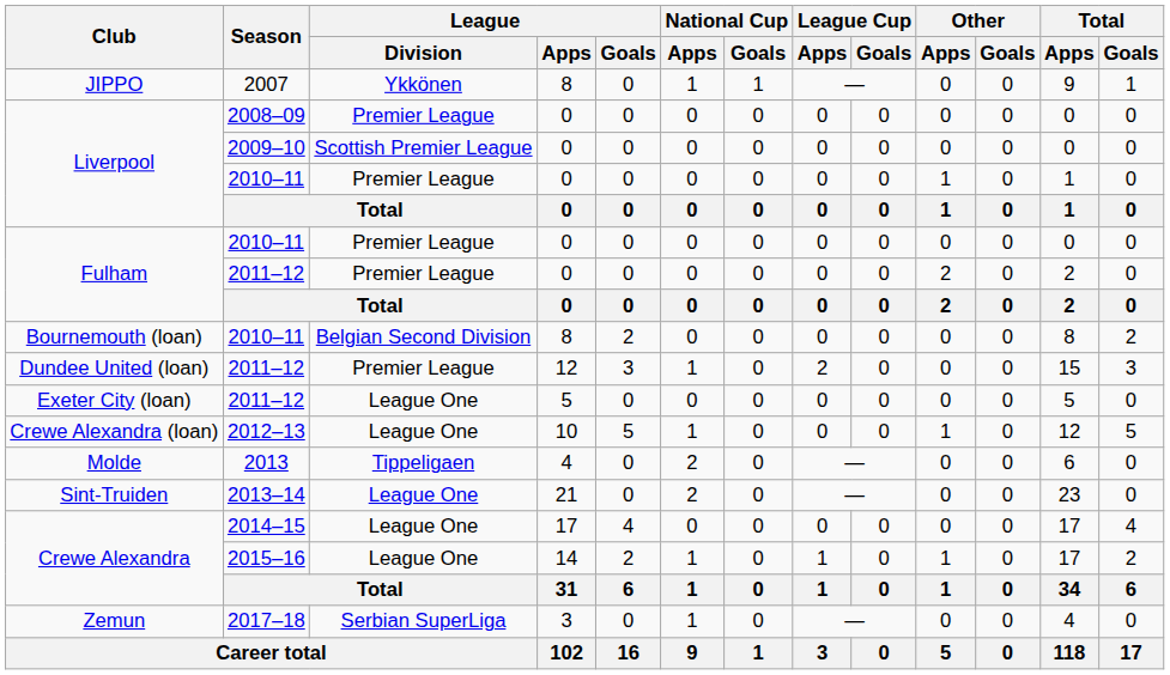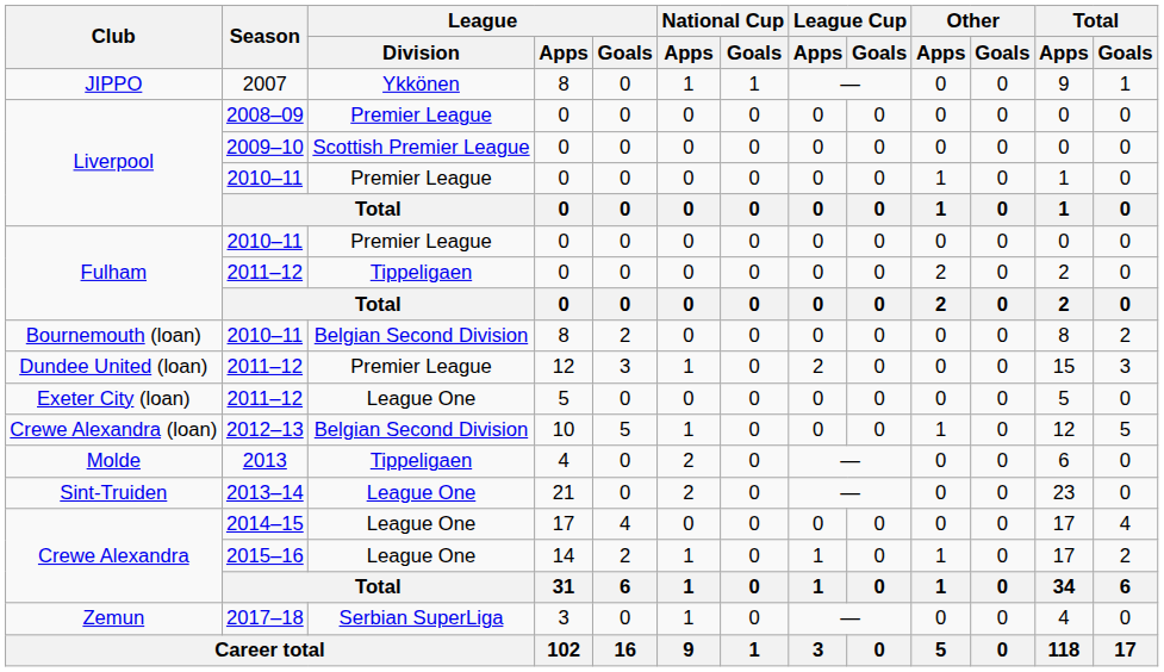 <table class="wikitable" style="text-align:center">
 <tr>
 <th rowspan="2">Club</th>
 <th rowspan="2">Season</th>
 <th colspan="3">League</th>
 <th colspan="2">National Cup</th>
 <th colspan="2">League Cup</th>
 <th colspan="2">Other</th>
 <th colspan="2">Total</th>
 </tr>
 <tr>
 <th>Division</th>
 <th>Apps</th>
 <th>Goals</th>
 <th>Apps</th>
 <th>Goals</th>
 <th>Apps</th>
 <th>Goals</th>
 <th>Apps</th>
 <th>Goals</th>
 <th>Apps</th>
 <th>Goals</th>
 </tr>
 <tr>
 <td><a href='#'>JIPPO</a></td>
 <td>2007</td>
 <td><a href='#'>Ykkönen</a></td>
 <td>8</td>
 <td>0</td>
 <td>1</td>
 <td>1</td>
 <td colspan="2">—</td>
 <td>0</td>
 <td>0</td>
 <td>9</td>
 <td>1</td>
 </tr>
 <tr>
 <td rowspan="4"><a href='#'>Liverpool</a></td>
 <td><a href='#'>2008–09</a></td>
 <td><a href='#'>Premier League</a></td>
 <td>0</td>
 <td>0</td>
 <td>0</td>
 <td>0</td>
 <td>0</td>
 <td>0</td>
 <td>0</td>
 <td>0</td>
 <td>0</td>
 <td>0</td>
 </tr>
 <tr>
 <td><a href='#'>2009–10</a></td>
 <td><a href='#'>Scottish Premier League</a></td>
 <td>0</td>
 <td>0</td>
 <td>0</td>
 <td>0</td>
 <td>0</td>
 <td>0</td>
 <td>0</td>
 <td>0</td>
 <td>0</td>
 <td>0</td>
 </tr>
 <tr>
 <td><a href='#'>2010–11</a></td>
 <td>Premier League</td>
 <td>0</td>
 <td>0</td>
 <td>0</td>
 <td>0</td>
 <td>0</td>
 <td>0</td>
 <td>1</td>
 <td>0</td>
 <td>1</td>
 <td>0</td>
 </tr>
 <tr>
 <th colspan="2">Total</th>
 <th>0</th>
 <th>0</th>
 <th>0</th>
 <th>0</th>
 <th>0</th>
 <th>0</th>
 <th>1</th>
 <th>0</th>
 <th>1</th>
 <th>0</th>
 </tr>
 <tr>
 <td rowspan="3"><a href='#'>Fulham</a></td>
 <td><a href='#'>2010–11</a></td>
 <td>Premier League</td>
 <td>0</td>
 <td>0</td>
 <td>0</td>
 <td>0</td>
 <td>0</td>
 <td>0</td>
 <td>0</td>
 <td>0</td>
 <td>0</td>
 <td>0</td>
 </tr>
 <tr>
 <td><a href='#'>2011–12</a></td>
-<td>Premier League</td>
+<td><a href='#'>Tippeligaen</a></td>
 <td>0</td>
 <td>0</td>
 <td>0</td>
 <td>0</td>
 <td>0</td>
 <td>0</td>
 <td>2</td>
 <td>0</td>
 <td>2</td>
 <td>0</td>
 </tr>
 <tr>
 <th colspan="2">Total</th>
 <th>0</th>
 <th>0</th>
 <th>0</th>
 <th>0</th>
 <th>0</th>
 <th>0</th>
 <th>2</th>
 <th>0</th>
 <th>2</th>
 <th>0</th>
 </tr>
 <tr>
 <td><a href='#'>Bournemouth</a> (loan)</td>
 <td><a href='#'>2010–11</a></td>
 <td><a href='#'>Belgian Second Division</a></td>
 <td>8</td>
 <td>2</td>
 <td>0</td>
 <td>0</td>
 <td>0</td>
 <td>0</td>
 <td>0</td>
 <td>0</td>
 <td>8</td>
 <td>2</td>
 </tr>
 <tr>
 <td><a href='#'>Dundee United</a> (loan)</td>
 <td><a href='#'>2011–12</a></td>
 <td>Premier League</td>
 <td>12</td>
 <td>3</td>
 <td>1</td>
 <td>0</td>
 <td>2</td>
 <td>0</td>
 <td>0</td>
 <td>0</td>
 <td>15</td>
 <td>3</td>
 </tr>
 <tr>
 <td><a href='#'>Exeter City</a> (loan)</td>
 <td><a href='#'>2011–12</a></td>
 <td>League One</td>
 <td>5</td>
 <td>0</td>
 <td>0</td>
 <td>0</td>
 <td>0</td>
 <td>0</td>
 <td>0</td>
 <td>0</td>
 <td>5</td>
 <td>0</td>
 </tr>
 <tr>
 <td><a href='#'>Crewe Alexandra</a> (loan)</td>
 <td><a href='#'>2012–13</a></td>
-<td>League One</td>
+<td><a href='#'>Belgian Second Division</a></td>
 <td>10</td>
 <td>5</td>
 <td>1</td>
 <td>0</td>
 <td>0</td>
 <td>0</td>
 <td>1</td>
 <td>0</td>
 <td>12</td>
 <td>5</td>
 </tr>
 <tr>
 <td><a href='#'>Molde</a></td>
 <td><a href='#'>2013</a></td>
 <td><a href='#'>Tippeligaen</a></td>
 <td>4</td>
 <td>0</td>
 <td>2</td>
 <td>0</td>
 <td colspan="2">—</td>
 <td>0</td>
 <td>0</td>
 <td>6</td>
 <td>0</td>
 </tr>
 <tr>
 <td><a href='#'>Sint-Truiden</a></td>
 <td><a href='#'>2013–14</a></td>
 <td><a href='#'>League One</a></td>
 <td>21</td>
 <td>0</td>
 <td>2</td>
 <td>0</td>
 <td colspan="2">—</td>
 <td>0</td>
 <td>0</td>
 <td>23</td>
 <td>0</td>
 </tr>
 <tr>
 <td rowspan="3"><a href='#'>Crewe Alexandra</a></td>
 <td><a href='#'>2014–15</a></td>
 <td>League One</td>
 <td>17</td>
 <td>4</td>
 <td>0</td>
 <td>0</td>
 <td>0</td>
 <td>0</td>
 <td>0</td>
 <td>0</td>
 <td>17</td>
 <td>4</td>
 </tr>
 <tr>
 <td><a href='#'>2015–16</a></td>
 <td>League One</td>
 <td>14</td>
 <td>2</td>
 <td>1</td>
 <td>0</td>
 <td>1</td>
 <td>0</td>
 <td>1</td>
 <td>0</td>
 <td>17</td>
 <td>2</td>
 </tr>
 <tr>
 <th colspan="2">Total</th>
 <th>31</th>
 <th>6</th>
 <th>1</th>
 <th>0</th>
 <th>1</th>
 <th>0</th>
 <th>1</th>
 <th>0</th>
 <th>34</th>
 <th>6</th>
 </tr>
 <tr>
 <td><a href='#'>Zemun</a></td>
 <td><a href='#'>2017–18</a></td>
 <td><a href='#'>Serbian SuperLiga</a></td>
 <td>3</td>
 <td>0</td>
 <td>1</td>
 <td>0</td>
 <td colspan="2">—</td>
 <td>0</td>
 <td>0</td>
 <td>4</td>
 <td>0</td>
 </tr>
 <tr>
 <th colspan="3">Career total</th>
 <th>102</th>
 <th>16</th>
 <th>9</th>
 <th>1</th>
 <th>3</th>
 <th>0</th>
 <th>5</th>
 <th>0</th>
 <th>118</th>
 <th>17</th>
 </tr>
 </table>
